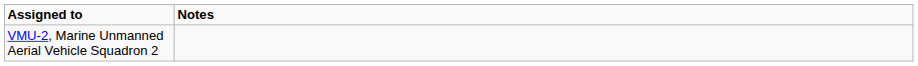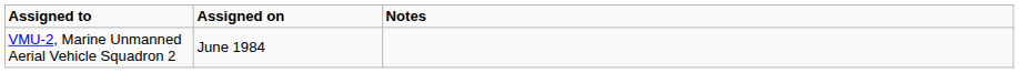 <table class="wikitable" style="width: 70%;">
 <tr>
 <td style="width: 200px;"><strong>Assigned to</strong></td>
+<td style="width: 200px;"><strong>Assigned on</strong></td>
 <td><strong>Notes</strong></td>
 </tr>
 <tr>
 <td><a href='#'>VMU-2</a>, Marine Unmanned Aerial Vehicle Squadron 2</td>
+<td>June 1984</td>
 <td></td>
 </tr>
 </table>
